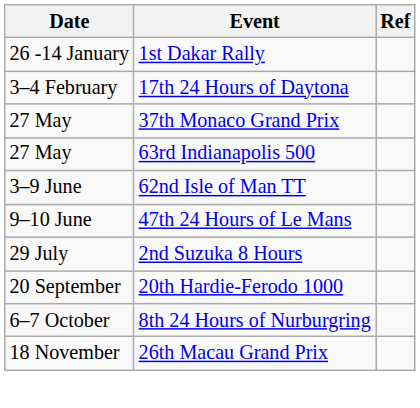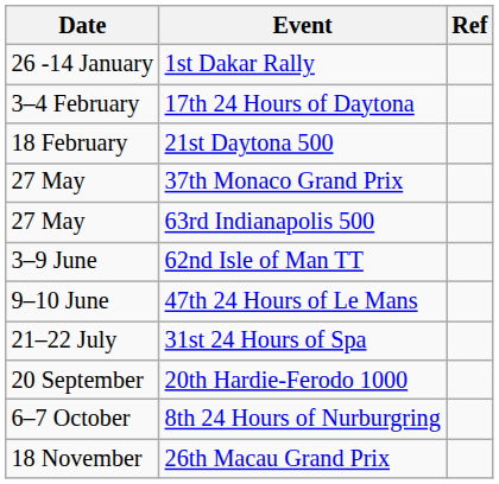 <table class="wikitable" style="font-size: 85%">
 <tr>
 <th>Date</th>
 <th>Event</th>
 <th>Ref</th>
 </tr>
 <tr>
 <td>26 -14 January</td>
 <td><a href='#'>1st Dakar Rally</a></td>
 <td></td>
 </tr>
 <tr>
 <td>3–4 February</td>
 <td><a href='#'>17th 24 Hours of Daytona</a></td>
+<td></td>
+</tr>
+<tr>
+<td>18 February</td>
+<td><a href='#'>21st Daytona 500</a></td>
 <td></td>
 </tr>
 <tr>
 <td>27 May</td>
 <td><a href='#'>37th Monaco Grand Prix</a></td>
 <td></td>
 </tr>
 <tr>
 <td>27 May</td>
 <td><a href='#'>63rd Indianapolis 500</a></td>
 <td></td>
 </tr>
 <tr>
 <td>3–9 June</td>
 <td><a href='#'>62nd Isle of Man TT</a></td>
 <td></td>
 </tr>
 <tr>
 <td>9–10 June</td>
 <td><a href='#'>47th 24 Hours of Le Mans</a></td>
 <td></td>
 </tr>
 <tr>
-<td>29 July</td>
-<td><a href='#'>2nd Suzuka 8 Hours</a></td>
+<td>21–22 July</td>
+<td><a href='#'>31st 24 Hours of Spa</a></td>
 <td></td>
 </tr>
 <tr>
 <td>20 September</td>
 <td><a href='#'>20th Hardie-Ferodo 1000</a></td>
 <td></td>
 </tr>
 <tr>
 <td>6–7 October</td>
 <td><a href='#'>8th 24 Hours of Nurburgring</a></td>
 <td></td>
 </tr>
 <tr>
 <td>18 November</td>
 <td><a href='#'>26th Macau Grand Prix</a></td>
 <td></td>
 </tr>
 </table>
